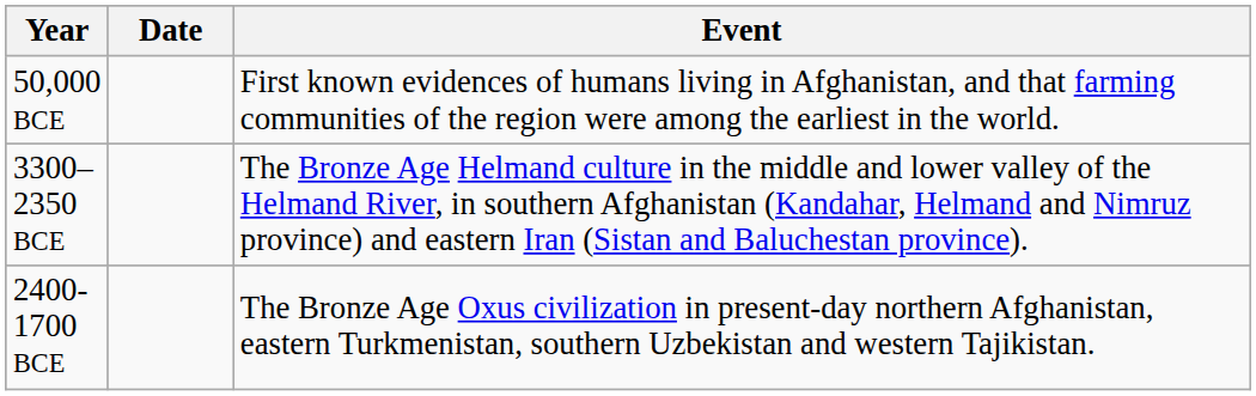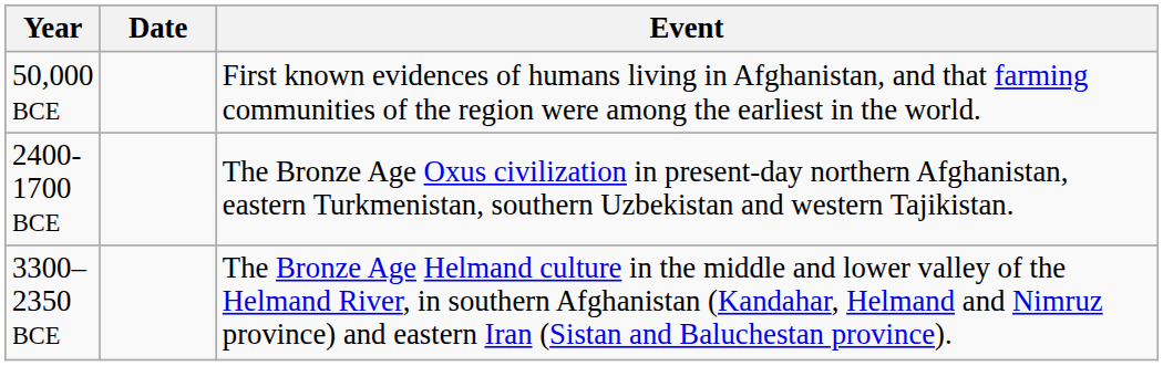 <table class="wikitable" width="100%">
 <tr>
 <th style="width:6%">Year</th>
 <th style="width:10%">Date</th>
 <th>Event</th>
 </tr>
 <tr>
 <td>50,000 <small>BCE</small></td>
 <td></td>
 <td>First known evidences of humans living in Afghanistan, and that <a href='#'>farming</a> communities of the region were among the earliest in the world.</td>
 </tr>
 <tr>
+<td>2400-1700 <small>BCE</small></td>
+<td></td>
+<td>The Bronze Age <a href='#'>Oxus civilization</a> in present-day northern Afghanistan, eastern Turkmenistan, southern Uzbekistan and western Tajikistan.</td>
+</tr>
+<tr>
 <td>3300–2350 <small>BCE</small></td>
 <td></td>
 <td>The <a href='#'>Bronze Age</a> <a href='#'>Helmand culture</a> in the middle and lower valley of the <a href='#'>Helmand River</a>, in southern Afghanistan (<a href='#'>Kandahar</a>, <a href='#'>Helmand</a> and <a href='#'>Nimruz</a> province) and eastern <a href='#'>Iran</a> (<a href='#'>Sistan and Baluchestan province</a>).</td>
 </tr>
-<tr>
-<td>2400-1700 <small>BCE</small></td>
-<td></td>
-<td>The Bronze Age <a href='#'>Oxus civilization</a> in present-day northern Afghanistan, eastern Turkmenistan, southern Uzbekistan and western Tajikistan.</td>
-</tr>
 </table>
